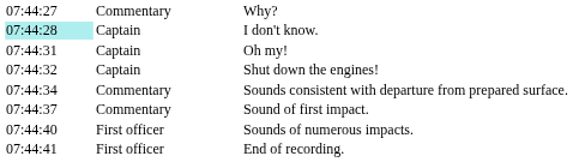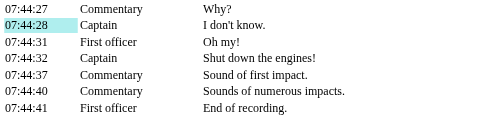 <table cellpadding="1" align="center" style="border:none;">
 <tr>
 <th style="width:6.0em;"></th>
 <th style="width:10.0em;"></th>
 <th style="width:37.0em;"></th>
 </tr>
 <tr style="vertical-align:top;">
 <td>07:44:27</td>
 <td>Commentary</td>
 <td>Why?</td>
 </tr>
 <tr style="vertical-align:top;">
 <td style="background: paleturquoise;">07:44:28</td>
 <td>Captain</td>
 <td>I don't know.</td>
 </tr>
 <tr style="vertical-align:top;">
 <td>07:44:31</td>
-<td>Captain</td>
+<td>First officer</td>
 <td>Oh my!</td>
 </tr>
 <tr style="vertical-align:top;">
 <td>07:44:32</td>
 <td>Captain</td>
 <td>Shut down the engines!</td>
 </tr>
 <tr>
-<td>07:44:34</td>
-<td>Commentary</td>
-<td>Sounds consistent with departure from prepared surface.</td>
-</tr>
-<tr>
 <td>07:44:37</td>
 <td>Commentary</td>
 <td>Sound of first impact.</td>
 </tr>
 <tr>
 <td>07:44:40</td>
-<td>First officer</td>
+<td>Commentary</td>
 <td>Sounds of numerous impacts.</td>
 </tr>
 <tr>
 <td>07:44:41</td>
 <td>First officer</td>
 <td>End of recording.</td>
 </tr>
 </table>
